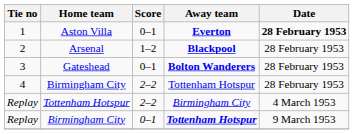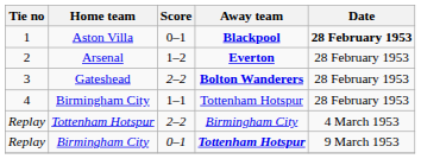 <table class="wikitable" style="text-align: center">
 <tr>
 <th>Tie no</th>
 <th>Home team</th>
 <th>Score</th>
 <th>Away team</th>
 <th>Date</th>
 </tr>
 <tr>
 <td>1</td>
 <td><a href='#'>Aston Villa</a></td>
 <td>0–1</td>
-<td><strong><a href='#'>Everton</a></strong></td>
+<td><strong><a href='#'>Blackpool</a></strong></td>
 <td><strong>28 February 1953</strong></td>
 </tr>
 <tr>
 <td>2</td>
 <td><a href='#'>Arsenal</a></td>
 <td>1–2</td>
-<td><strong><a href='#'>Blackpool</a></strong></td>
+<td><strong><a href='#'>Everton</a></strong></td>
 <td>28 February 1953</td>
 </tr>
 <tr>
 <td>3</td>
 <td><a href='#'>Gateshead</a></td>
-<td>0–1</td>
+<td><em>2–2</em></td>
 <td><strong><a href='#'>Bolton Wanderers</a></strong></td>
 <td>28 February 1953</td>
 </tr>
 <tr>
 <td>4</td>
 <td><a href='#'>Birmingham City</a></td>
-<td><em>2–2</em></td>
+<td>1–1</td>
 <td><a href='#'>Tottenham Hotspur</a></td>
 <td>28 February 1953</td>
 </tr>
 <tr>
 <td><em>Replay</em></td>
 <td><em><a href='#'>Tottenham Hotspur</a></em></td>
 <td><em>2–2</em></td>
 <td><em><a href='#'>Birmingham City</a></em></td>
 <td>4 March 1953</td>
 </tr>
 <tr>
 <td><em>Replay</em></td>
 <td><em><a href='#'>Birmingham City</a></em></td>
 <td><em>0–1</em></td>
 <td><strong><em><a href='#'>Tottenham Hotspur</a></em></strong></td>
 <td>9 March 1953</td>
 </tr>
 <tr>
 </tr>
 </table>
